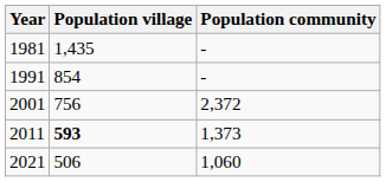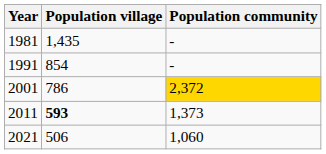 <table class="wikitable">
 <tr>
 <th>Year</th>
 <th>Population village</th>
 <th>Population community</th>
 </tr>
 <tr>
 <td>1981</td>
 <td>1,435</td>
 <td>-</td>
 </tr>
 <tr>
 <td>1991</td>
 <td>854</td>
 <td>-</td>
 </tr>
 <tr>
 <td>2001</td>
-<td>756</td>
-<td>2,372</td>
+<td>786</td>
+<td style="background: gold;">2,372</td>
 </tr>
 <tr>
 <td>2011</td>
 <td><strong>593</strong></td>
 <td>1,373</td>
 </tr>
 <tr>
 <td>2021</td>
 <td>506</td>
 <td>1,060</td>
 </tr>
 </table>
